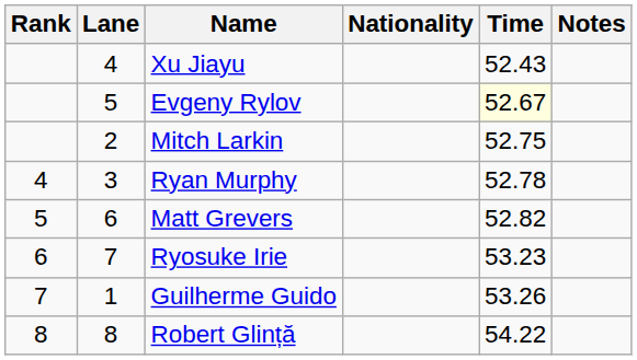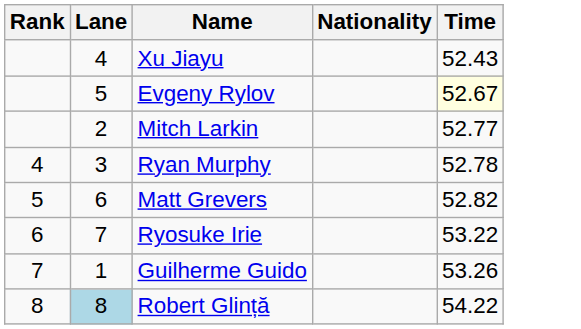 <table class="wikitable sortable" style="text-align:center">
 <tr>
 <th>Rank</th>
 <th>Lane</th>
 <th>Name</th>
 <th>Nationality</th>
 <th>Time</th>
-<th>Notes</th>
 </tr>
 <tr>
 <td></td>
 <td>4</td>
 <td align=left><a href='#'>Xu Jiayu</a></td>
 <td align=left></td>
 <td>52.43</td>
-<td></td>
 </tr>
 <tr>
 <td></td>
 <td>5</td>
 <td align=left><a href='#'>Evgeny Rylov</a></td>
 <td align=left></td>
 <td style="background: lightyellow;">52.67</td>
-<td></td>
 </tr>
 <tr>
 <td></td>
 <td>2</td>
 <td align=left><a href='#'>Mitch Larkin</a></td>
 <td align=left></td>
-<td>52.75</td>
-<td></td>
+<td>52.77</td>
 </tr>
 <tr>
 <td>4</td>
 <td>3</td>
 <td align=left><a href='#'>Ryan Murphy</a></td>
 <td align=left></td>
 <td>52.78</td>
-<td></td>
 </tr>
 <tr>
 <td>5</td>
 <td>6</td>
 <td align=left><a href='#'>Matt Grevers</a></td>
 <td align=left></td>
 <td>52.82</td>
-<td></td>
 </tr>
 <tr>
 <td>6</td>
 <td>7</td>
 <td align=left><a href='#'>Ryosuke Irie</a></td>
 <td align=left></td>
-<td>53.23</td>
-<td></td>
+<td>53.22</td>
 </tr>
 <tr>
 <td>7</td>
 <td>1</td>
 <td align=left><a href='#'>Guilherme Guido</a></td>
 <td align=left></td>
 <td>53.26</td>
-<td></td>
 </tr>
 <tr>
 <td>8</td>
-<td>8</td>
+<td style="background: lightblue;">8</td>
 <td align=left><a href='#'>Robert Glință</a></td>
 <td align=left></td>
 <td>54.22</td>
-<td></td>
 </tr>
 </table>
